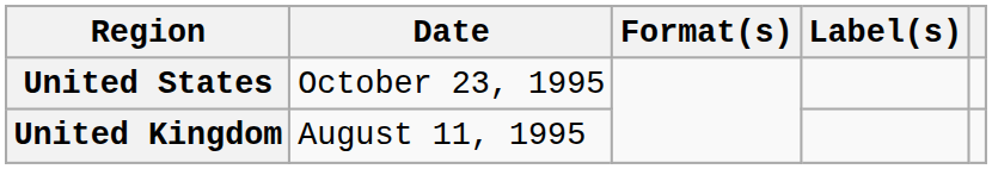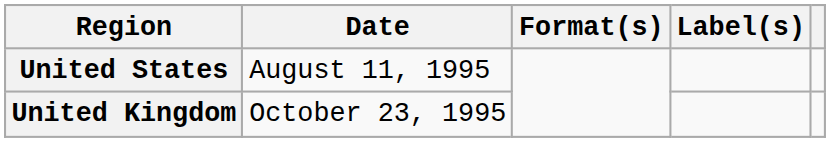 <table class="wikitable plainrowheaders">
 <tr>
 <th scope="col">Region</th>
 <th scope="col">Date</th>
 <th scope="col">Format(s)</th>
 <th scope="col">Label(s)</th>
 <th scope="col"></th>
 </tr>
 <tr>
 <th scope="row">United States</th>
-<td>October 23, 1995</td>
+<td>August 11, 1995</td>
 <td rowspan="2"></td>
 <td></td>
 <td></td>
 </tr>
 <tr>
 <th scope="row">United Kingdom</th>
-<td>August 11, 1995</td>
+<td>October 23, 1995</td>
 <td></td>
 <td></td>
 </tr>
 </table>
